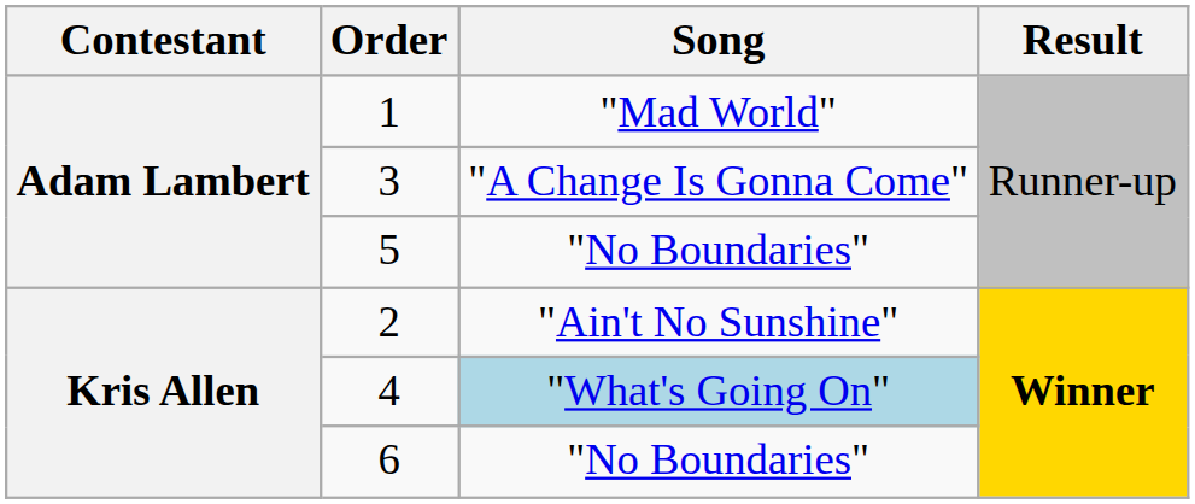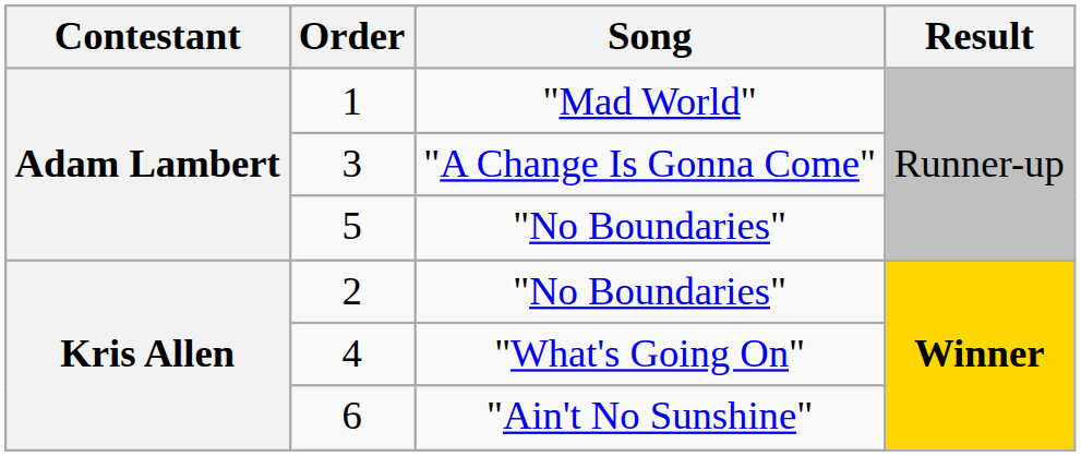 <table class="wikitable unsortable" style="text-align:center;">
 <tr>
 <th scope="col">Contestant</th>
 <th scope="col">Order</th>
 <th scope="col">Song</th>
 <th scope="col">Result</th>
 </tr>
 <tr>
 <th scope="row" rowspan="3">Adam Lambert</th>
 <td>1</td>
 <td>"<a href='#'>Mad World</a>"</td>
 <td rowspan="3" bgcolor="silver">Runner-up</td>
 </tr>
 <tr>
 <td>3</td>
 <td>"<a href='#'>A Change Is Gonna Come</a>"</td>
 </tr>
 <tr>
 <td>5</td>
 <td>"<a href='#'>No Boundaries</a>"</td>
 </tr>
 <tr>
 <th scope="row" rowspan="3">Kris Allen</th>
 <td>2</td>
-<td>"<a href='#'>Ain't No Sunshine</a>"</td>
+<td>"<a href='#'>No Boundaries</a>"</td>
 <td rowspan="3" bgcolor="gold"><strong>Winner</strong></td>
 </tr>
 <tr>
 <td>4</td>
-<td style="background: lightblue;">"<a href='#'>What's Going On</a>"</td>
+<td>"<a href='#'>What's Going On</a>"</td>
 </tr>
 <tr>
 <td>6</td>
-<td>"<a href='#'>No Boundaries</a>"</td>
+<td>"<a href='#'>Ain't No Sunshine</a>"</td>
 </tr>
 </table>
